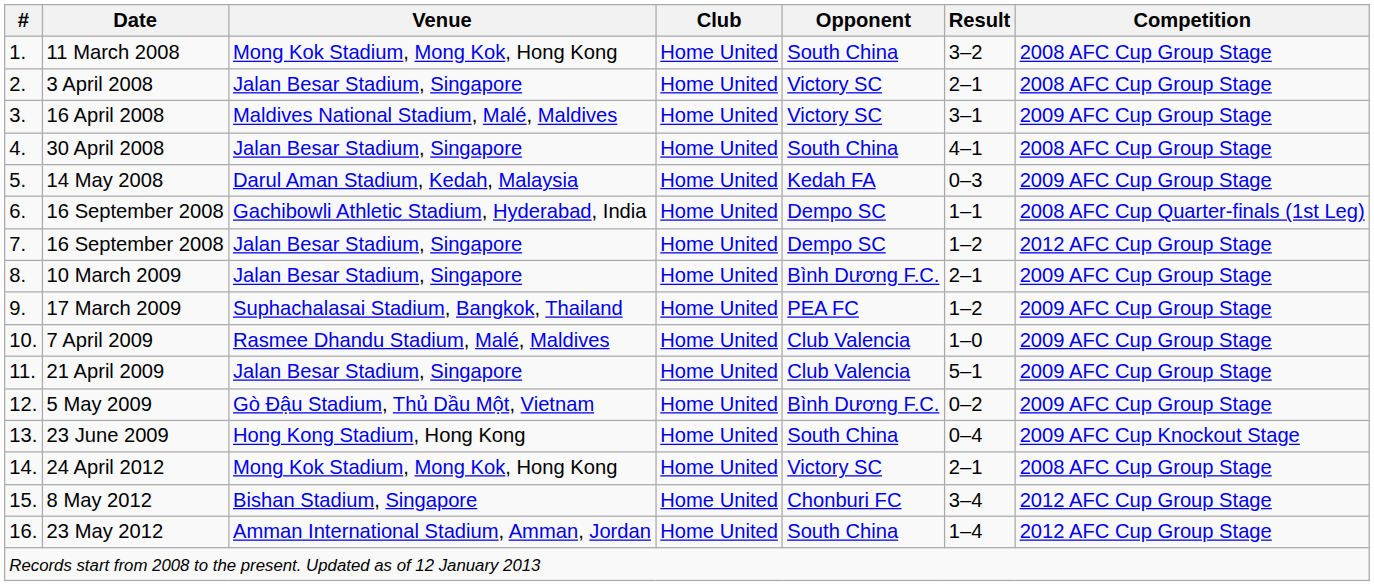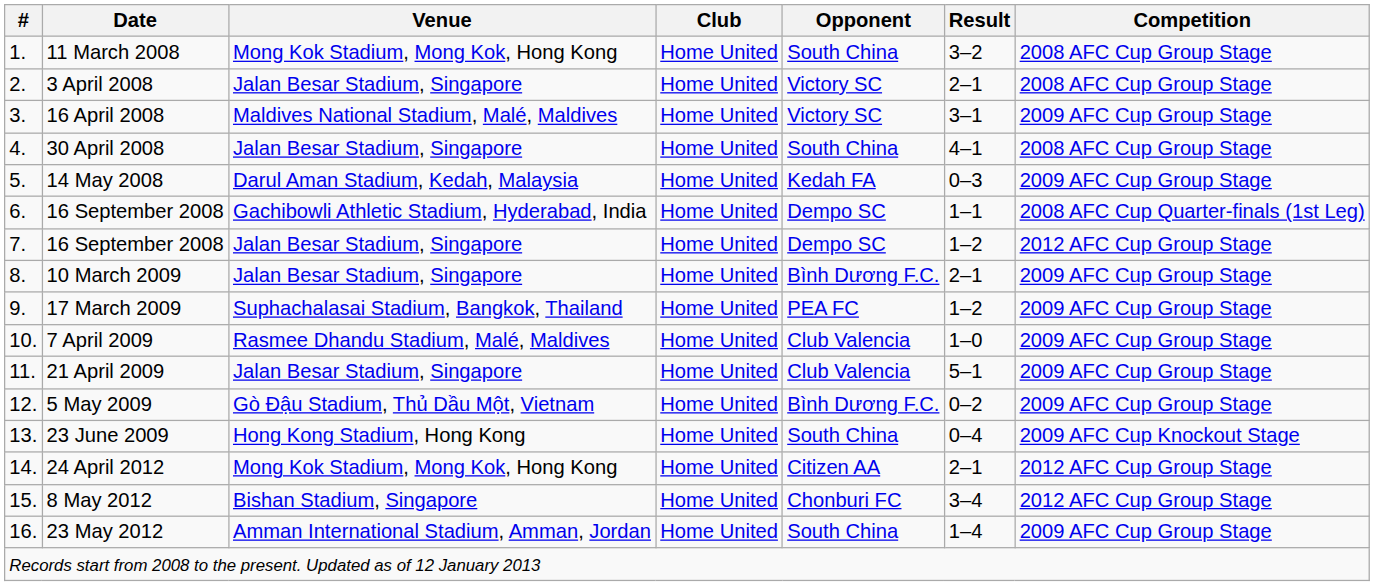 <table class="wikitable">
 <tr>
 <th>#</th>
 <th>Date</th>
 <th>Venue</th>
 <th>Club</th>
 <th>Opponent</th>
 <th>Result</th>
 <th>Competition</th>
 </tr>
 <tr>
 <td>1.</td>
 <td>11 March 2008</td>
 <td><a href='#'>Mong Kok Stadium</a>, <a href='#'>Mong Kok</a>, Hong Kong</td>
 <td><a href='#'>Home United</a></td>
 <td> <a href='#'>South China</a></td>
 <td>3–2</td>
 <td><a href='#'>2008 AFC Cup Group Stage</a></td>
 </tr>
 <tr>
 <td>2.</td>
 <td>3 April 2008</td>
 <td><a href='#'>Jalan Besar Stadium</a>, <a href='#'>Singapore</a></td>
 <td><a href='#'>Home United</a></td>
 <td> <a href='#'>Victory SC</a></td>
 <td>2–1</td>
 <td><a href='#'>2008 AFC Cup Group Stage</a></td>
 </tr>
 <tr>
 <td>3.</td>
 <td>16 April 2008</td>
 <td><a href='#'>Maldives National Stadium</a>, <a href='#'>Malé</a>, <a href='#'>Maldives</a></td>
 <td><a href='#'>Home United</a></td>
 <td> <a href='#'>Victory SC</a></td>
 <td>3–1</td>
 <td><a href='#'>2009 AFC Cup Group Stage</a></td>
 </tr>
 <tr>
 <td>4.</td>
 <td>30 April 2008</td>
 <td><a href='#'>Jalan Besar Stadium</a>, <a href='#'>Singapore</a></td>
 <td><a href='#'>Home United</a></td>
 <td> <a href='#'>South China</a></td>
 <td>4–1</td>
 <td><a href='#'>2008 AFC Cup Group Stage</a></td>
 </tr>
 <tr>
 <td>5.</td>
 <td>14 May 2008</td>
 <td><a href='#'>Darul Aman Stadium</a>, <a href='#'>Kedah</a>, <a href='#'>Malaysia</a></td>
 <td><a href='#'>Home United</a></td>
 <td> <a href='#'>Kedah FA</a></td>
 <td>0–3</td>
 <td><a href='#'>2009 AFC Cup Group Stage</a></td>
 </tr>
 <tr>
 <td>6.</td>
 <td>16 September 2008</td>
 <td><a href='#'>Gachibowli Athletic Stadium</a>, <a href='#'>Hyderabad</a>, India</td>
 <td><a href='#'>Home United</a></td>
 <td> <a href='#'>Dempo SC</a></td>
 <td>1–1</td>
 <td><a href='#'>2008 AFC Cup Quarter-finals (1st Leg)</a></td>
 </tr>
 <tr>
 <td>7.</td>
 <td>16 September 2008</td>
 <td><a href='#'>Jalan Besar Stadium</a>, <a href='#'>Singapore</a></td>
 <td><a href='#'>Home United</a></td>
 <td> <a href='#'>Dempo SC</a></td>
 <td>1–2</td>
 <td><a href='#'>2012 AFC Cup Group Stage</a></td>
 </tr>
 <tr>
 <td>8.</td>
 <td>10 March 2009</td>
 <td><a href='#'>Jalan Besar Stadium</a>, <a href='#'>Singapore</a></td>
 <td><a href='#'>Home United</a></td>
 <td> <a href='#'>Bình Dương F.C.</a></td>
 <td>2–1</td>
 <td><a href='#'>2009 AFC Cup Group Stage</a></td>
 </tr>
 <tr>
 <td>9.</td>
 <td>17 March 2009</td>
 <td><a href='#'>Suphachalasai Stadium</a>, <a href='#'>Bangkok</a>, <a href='#'>Thailand</a></td>
 <td><a href='#'>Home United</a></td>
 <td> <a href='#'>PEA FC</a></td>
 <td>1–2</td>
 <td><a href='#'>2009 AFC Cup Group Stage</a></td>
 </tr>
 <tr>
 <td>10.</td>
 <td>7 April 2009</td>
 <td><a href='#'>Rasmee Dhandu Stadium</a>, <a href='#'>Malé</a>, <a href='#'>Maldives</a></td>
 <td><a href='#'>Home United</a></td>
 <td> <a href='#'>Club Valencia</a></td>
 <td>1–0</td>
 <td><a href='#'>2009 AFC Cup Group Stage</a></td>
 </tr>
 <tr>
 <td>11.</td>
 <td>21 April 2009</td>
 <td><a href='#'>Jalan Besar Stadium</a>, <a href='#'>Singapore</a></td>
 <td><a href='#'>Home United</a></td>
 <td> <a href='#'>Club Valencia</a></td>
 <td>5–1</td>
 <td><a href='#'>2009 AFC Cup Group Stage</a></td>
 </tr>
 <tr>
 <td>12.</td>
 <td>5 May 2009</td>
 <td><a href='#'>Gò Đậu Stadium</a>, <a href='#'>Thủ Dầu Một</a>, <a href='#'>Vietnam</a></td>
 <td><a href='#'>Home United</a></td>
 <td> <a href='#'>Bình Dương F.C.</a></td>
 <td>0–2</td>
 <td><a href='#'>2009 AFC Cup Group Stage</a></td>
 </tr>
 <tr>
 <td>13.</td>
 <td>23 June 2009</td>
 <td><a href='#'>Hong Kong Stadium</a>, Hong Kong</td>
 <td><a href='#'>Home United</a></td>
 <td> <a href='#'>South China</a></td>
 <td>0–4</td>
 <td><a href='#'>2009 AFC Cup Knockout Stage</a></td>
 </tr>
 <tr>
 <td>14.</td>
 <td>24 April 2012</td>
 <td><a href='#'>Mong Kok Stadium</a>, <a href='#'>Mong Kok</a>, Hong Kong</td>
 <td><a href='#'>Home United</a></td>
-<td> <a href='#'>Victory SC</a></td>
+<td> <a href='#'>Citizen AA</a></td>
 <td>2–1</td>
-<td><a href='#'>2008 AFC Cup Group Stage</a></td>
+<td><a href='#'>2012 AFC Cup Group Stage</a></td>
 </tr>
 <tr>
 <td>15.</td>
 <td>8 May 2012</td>
 <td><a href='#'>Bishan Stadium</a>, <a href='#'>Singapore</a></td>
 <td><a href='#'>Home United</a></td>
 <td> <a href='#'>Chonburi FC</a></td>
 <td>3–4</td>
 <td><a href='#'>2012 AFC Cup Group Stage</a></td>
 </tr>
 <tr>
 <td>16.</td>
 <td>23 May 2012</td>
 <td><a href='#'>Amman International Stadium</a>, <a href='#'>Amman</a>, <a href='#'>Jordan</a></td>
 <td><a href='#'>Home United</a></td>
 <td> <a href='#'>South China</a></td>
 <td>1–4</td>
-<td><a href='#'>2012 AFC Cup Group Stage</a></td>
+<td><a href='#'>2009 AFC Cup Group Stage</a></td>
 </tr>
 <tr>
 <td colspan="12"><small><em>Records start from 2008 to the present. Updated as of 12 January 2013</em></small></td>
 </tr>
 </table>
